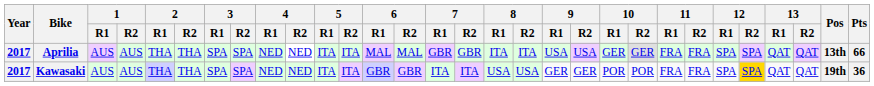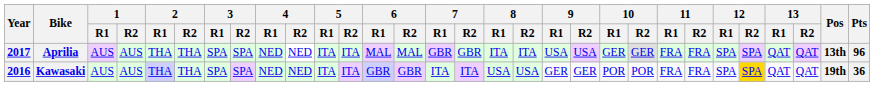 <table class="wikitable" style="text-align:center; font-size:90%">
 <tr>
 <th valign="middle" rowspan=2>Year</th>
 <th valign="middle" rowspan=2>Bike</th>
 <th colspan=2>1</th>
 <th colspan=2>2</th>
 <th colspan=2>3</th>
 <th colspan=2>4</th>
 <th colspan=2>5</th>
 <th colspan=2>6</th>
 <th colspan=2>7</th>
 <th colspan=2>8</th>
 <th colspan=2>9</th>
 <th colspan=2>10</th>
 <th colspan=2>11</th>
 <th colspan=2>12</th>
 <th colspan=2>13</th>
 <th rowspan=2>Pos</th>
 <th rowspan=2>Pts</th>
 </tr>
 <tr>
 <th>R1</th>
 <th>R2</th>
 <th>R1</th>
 <th>R2</th>
 <th>R1</th>
 <th>R2</th>
 <th>R1</th>
 <th>R2</th>
 <th>R1</th>
 <th>R2</th>
 <th>R1</th>
 <th>R2</th>
 <th>R1</th>
 <th>R2</th>
 <th>R1</th>
 <th>R2</th>
 <th>R1</th>
 <th>R2</th>
 <th>R1</th>
 <th>R2</th>
 <th>R1</th>
 <th>R2</th>
 <th>R1</th>
 <th>R2</th>
 <th>R1</th>
 <th>R2</th>
 </tr>
 <tr>
 <th><a href='#'>2017</a></th>
 <th><a href='#'>Aprilia</a></th>
 <td style="background:#efcfff;"><a href='#'>AUS</a><br></td>
 <td style="background:#dfffdf;"><a href='#'>AUS</a><br></td>
 <td style="background:#dfffdf;"><a href='#'>THA</a><br></td>
 <td style="background:#dfffdf;"><a href='#'>THA</a><br></td>
 <td style="background:#dfffdf;"><a href='#'>SPA</a><br></td>
 <td style="background:#dfffdf;"><a href='#'>SPA</a><br></td>
 <td style="background:#dfffdf;"><a href='#'>NED</a><br></td>
 <td style="background:#ffffff;"><a href='#'>NED</a><br></td>
 <td style="background:#dfffdf;"><a href='#'>ITA</a><br></td>
 <td style="background:#dfffdf;"><a href='#'>ITA</a><br></td>
 <td style="background:#efcfff;"><a href='#'>MAL</a><br></td>
 <td style="background:#dfffdf;"><a href='#'>MAL</a><br></td>
 <td style="background:#efcfff;"><a href='#'>GBR</a><br></td>
 <td style="background:#dfffdf;"><a href='#'>GBR</a><br></td>
 <td style="background:#dfffdf;"><a href='#'>ITA</a><br></td>
 <td style="background:#dfffdf;"><a href='#'>ITA</a><br></td>
 <td style="background:#dfffdf;"><a href='#'>USA</a><br></td>
 <td style="background:#efcfff;"><a href='#'>USA</a><br></td>
 <td style="background:#dfffdf;"><a href='#'>GER</a><br></td>
 <td style="background:#dfdfdf;"><a href='#'>GER</a><br></td>
 <td style="background:#dfffdf;"><a href='#'>FRA</a><br></td>
 <td style="background:#dfffdf;"><a href='#'>FRA</a><br></td>
 <td style="background:#dfffdf;"><a href='#'>SPA</a><br></td>
 <td style="background:#efcfff;"><a href='#'>SPA</a><br></td>
 <td style="background:#dfffdf;"><a href='#'>QAT</a><br></td>
 <td style="background:#efcfff;"><a href='#'>QAT</a><br></td>
 <th>13th</th>
-<th>66</th>
+<th>96</th>
 </tr>
 <tr>
-<th><a href='#'>2017</a></th>
+<th><a href='#'>2016</a></th>
 <th><a href='#'>Kawasaki</a></th>
 <td style="background:#dfffdf;"><a href='#'>AUS</a><br></td>
 <td style="background:#dfffdf;"><a href='#'>AUS</a><br></td>
 <td style="background:#cfcfff;"><a href='#'>THA</a><br></td>
 <td style="background:#dfffdf;"><a href='#'>THA</a><br></td>
 <td style="background:#dfffdf;"><a href='#'>SPA</a><br></td>
 <td style="background:#efcfff;"><a href='#'>SPA</a><br></td>
 <td style="background:#dfffdf;"><a href='#'>NED</a><br></td>
 <td style="background:#dfffdf;"><a href='#'>NED</a><br></td>
 <td style="background:#dfffdf;"><a href='#'>ITA</a><br></td>
 <td style="background:#efcfff;"><a href='#'>ITA</a><br></td>
 <td style="background:#cfcfff;"><a href='#'>GBR</a><br></td>
 <td style="background:#efcfff;"><a href='#'>GBR</a><br></td>
 <td style="background:#dfffdf;"><a href='#'>ITA</a><br></td>
 <td style="background:#efcfff;"><a href='#'>ITA</a><br></td>
 <td style="background:#dfffdf;"><a href='#'>USA</a><br></td>
 <td style="background:#dfffdf;"><a href='#'>USA</a><br></td>
 <td><a href='#'>GER</a></td>
 <td><a href='#'>GER</a></td>
 <td><a href='#'>POR</a></td>
 <td><a href='#'>POR</a></td>
 <td><a href='#'>FRA</a></td>
 <td><a href='#'>FRA</a></td>
 <td><a href='#'>SPA</a></td>
 <td style="background: gold;"><a href='#'>SPA</a></td>
 <td><a href='#'>QAT</a></td>
 <td><a href='#'>QAT</a></td>
 <th>19th</th>
 <th>36</th>
 </tr>
 </table>
